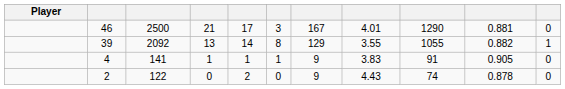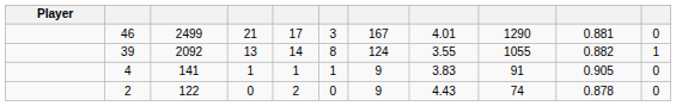 <table class="wikitable sortable" style="width:100%; text-align:center;">
 <tr style="text-align:center; background:#ddd;">
 <th>Player</th>
 <th></th>
 <th></th>
 <th></th>
 <th></th>
 <th></th>
 <th></th>
 <th></th>
 <th></th>
 <th></th>
 <th></th>
 </tr>
 <tr>
 <td></td>
 <td>46</td>
-<td>2500</td>
+<td>2499</td>
 <td>21</td>
 <td>17</td>
 <td>3</td>
 <td>167</td>
 <td>4.01</td>
 <td>1290</td>
 <td>0.881</td>
 <td>0</td>
 </tr>
 <tr>
 <td></td>
 <td>39</td>
 <td>2092</td>
 <td>13</td>
 <td>14</td>
 <td>8</td>
-<td>129</td>
+<td>124</td>
 <td>3.55</td>
 <td>1055</td>
 <td>0.882</td>
 <td>1</td>
 </tr>
 <tr>
 <td></td>
 <td>4</td>
 <td>141</td>
 <td>1</td>
 <td>1</td>
 <td>1</td>
 <td>9</td>
 <td>3.83</td>
 <td>91</td>
 <td>0.905</td>
 <td>0</td>
 </tr>
 <tr>
 <td></td>
 <td>2</td>
 <td>122</td>
 <td>0</td>
 <td>2</td>
 <td>0</td>
 <td>9</td>
 <td>4.43</td>
 <td>74</td>
 <td>0.878</td>
 <td>0</td>
 </tr>
 </table>
